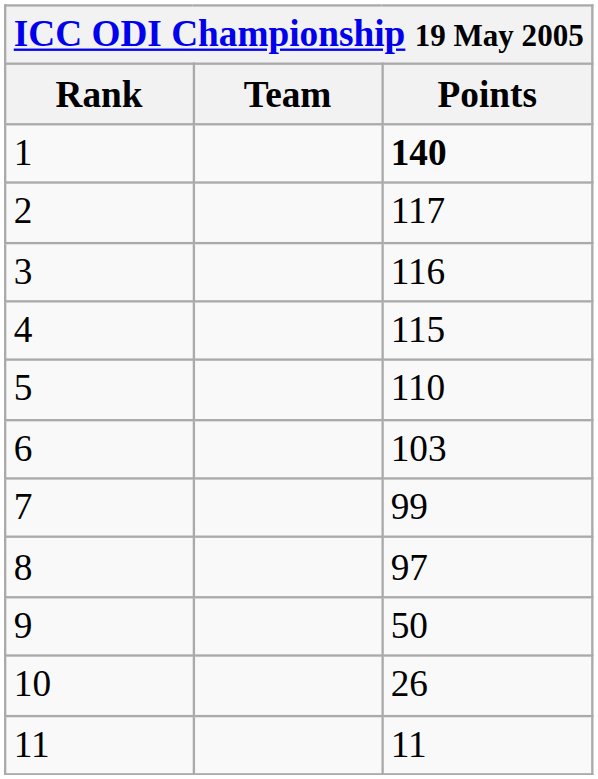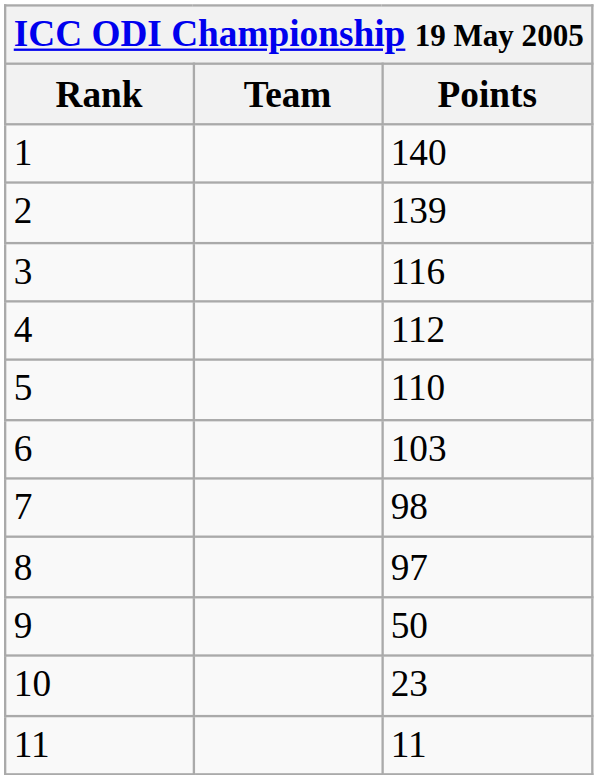 <table class="wikitable" style="white-space:nowrap; float:left; margin-right:1em">
 <tr>
 <th colspan="5"><a href='#'>ICC ODI Championship</a> <small>19 May 2005</small></th>
 </tr>
 <tr>
 <th>Rank</th>
 <th>Team</th>
 <th>Points</th>
 </tr>
 <tr>
 <td>1</td>
 <td align=left></td>
-<td><strong>140</strong></td>
+<td>140</td>
 </tr>
 <tr>
 <td>2</td>
 <td align=left></td>
-<td>117</td>
+<td>139</td>
 </tr>
 <tr>
 <td>3</td>
 <td align=left></td>
 <td>116</td>
 </tr>
 <tr>
 <td>4</td>
 <td align=left></td>
-<td>115</td>
+<td>112</td>
 </tr>
 <tr>
 <td>5</td>
 <td align=left></td>
 <td>110</td>
 </tr>
 <tr>
 <td>6</td>
 <td align=left></td>
 <td>103</td>
 </tr>
 <tr>
 <td>7</td>
 <td align=left></td>
-<td>99</td>
+<td>98</td>
 </tr>
 <tr>
 <td>8</td>
 <td align=left></td>
 <td>97</td>
 </tr>
 <tr>
 <td>9</td>
 <td align=left></td>
 <td>50</td>
 </tr>
 <tr>
 <td>10</td>
 <td align=left></td>
-<td>26</td>
+<td>23</td>
 </tr>
 <tr>
 <td>11</td>
 <td align=left></td>
 <td>11</td>
 </tr>
 </table>
